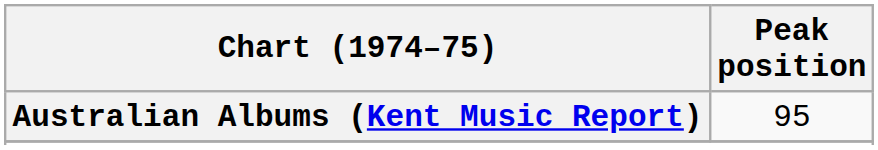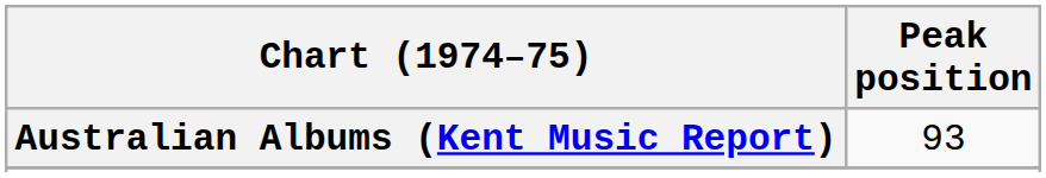 <table class="wikitable plainrowheaders sortable" style="text-align:center;" border="1">
 <tr>
 <th scope="col">Chart (1974–75)</th>
 <th scope="col">Peak<br>position</th>
 </tr>
 <tr>
 <th scope="row">Australian Albums (<a href='#'>Kent Music Report</a>)</th>
-<td>95</td>
+<td>93</td>
 </tr>
 <tr>
 </tr>
 <tr>
 </tr>
 </table>
